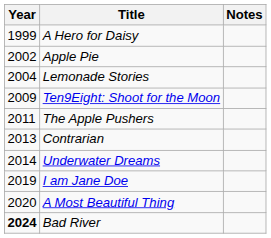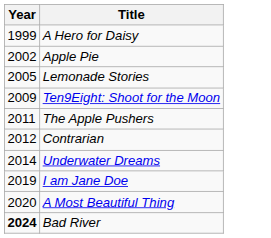 <table class="wikitable" border="1">
 <tr>
 <th>Year</th>
 <th>Title</th>
-<th>Notes</th>
 </tr>
 <tr>
 <td>1999</td>
 <td><em>A Hero for Daisy</em></td>
-<td></td>
 </tr>
 <tr>
 <td>2002</td>
 <td><em>Apple Pie</em></td>
-<td></td>
 </tr>
 <tr>
-<td>2004</td>
+<td>2005</td>
 <td><em>Lemonade Stories</em></td>
-<td></td>
 </tr>
 <tr>
 <td>2009</td>
 <td><em><a href='#'>Ten9Eight: Shoot for the Moon</a></em></td>
-<td></td>
 </tr>
 <tr>
 <td>2011</td>
 <td><em>The Apple Pushers</em></td>
-<td></td>
 </tr>
 <tr>
-<td>2013</td>
+<td>2012</td>
 <td><em>Contrarian</em></td>
-<td></td>
 </tr>
 <tr>
 <td>2014</td>
 <td><em><a href='#'>Underwater Dreams</a></em></td>
-<td></td>
 </tr>
 <tr>
 <td>2019</td>
 <td><em><a href='#'>I am Jane Doe</a></em></td>
-<td></td>
 </tr>
 <tr>
 <td>2020</td>
 <td><em><a href='#'>A Most Beautiful Thing</a></em></td>
-<td></td>
 </tr>
 <tr>
 <td><strong>2024</strong></td>
 <td><em>Bad River</em></td>
-<td></td>
 </tr>
 </table>
